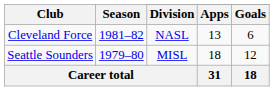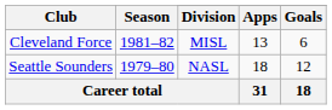 <table class="wikitable" style="text-align: center;">
 <tr>
 <th rowspan="2">Club</th>
 <th rowspan="2">Season</th>
 </tr>
 <tr>
 <th>Division</th>
 <th>Apps</th>
 <th>Goals</th>
 </tr>
 <tr>
 <td><a href='#'>Cleveland Force</a></td>
 <td><a href='#'>1981–82</a></td>
-<td><a href='#'>NASL</a></td>
+<td><a href='#'>MISL</a></td>
 <td>13</td>
 <td>6</td>
 </tr>
 <tr>
 <td><a href='#'>Seattle Sounders</a></td>
 <td><a href='#'>1979–80</a></td>
-<td><a href='#'>MISL</a></td>
+<td><a href='#'>NASL</a></td>
 <td>18</td>
 <td>12</td>
 </tr>
 <tr>
 <th colspan="3">Career total</th>
 <th>31</th>
 <th>18</th>
 </tr>
 </table>
